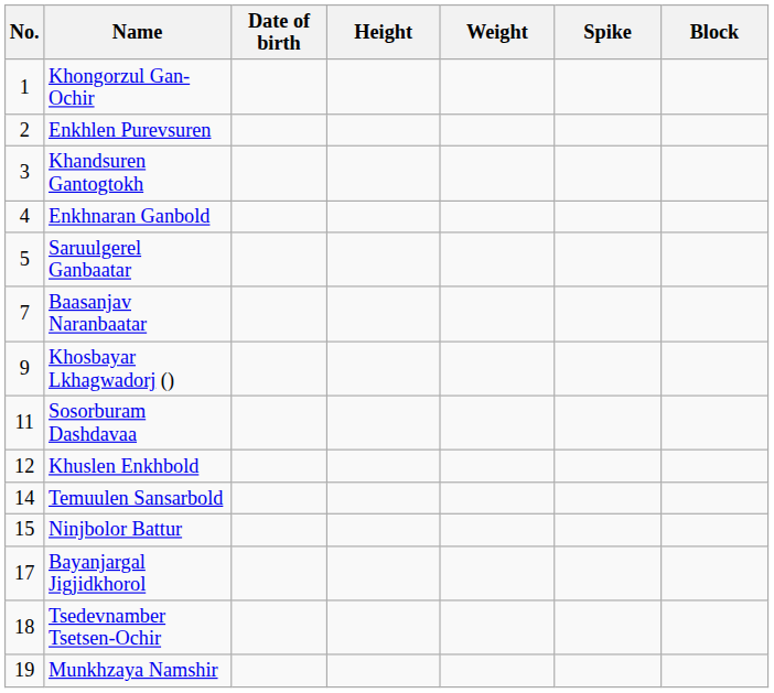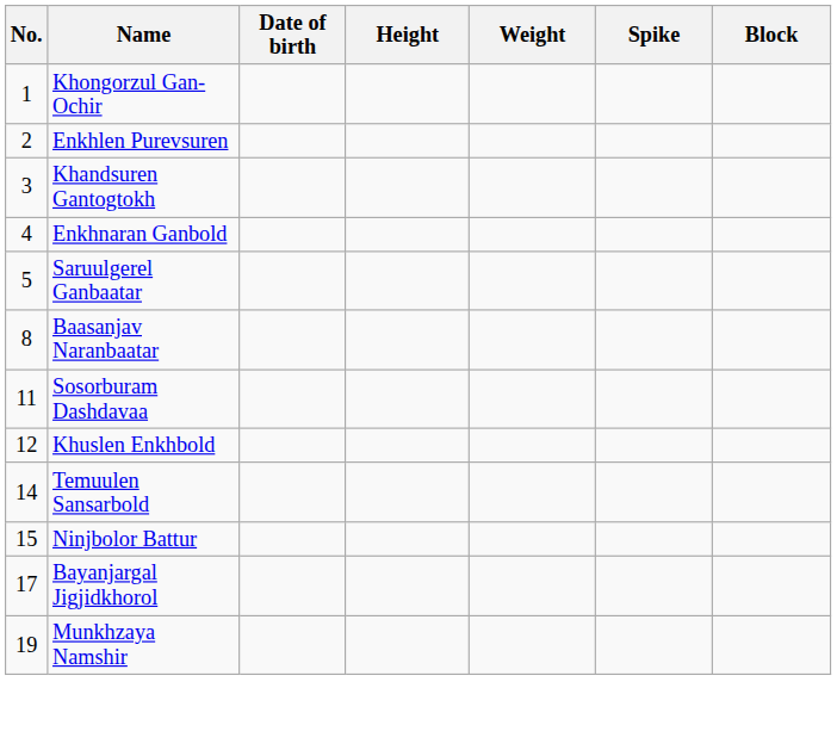 <table class="wikitable sortable" style="font-size:100%; text-align:center;">
 <tr>
 <th>No.</th>
 <th style="width:14em">Name</th>
 <th style="width:8em">Date of birth</th>
 <th style="width:9em">Height</th>
 <th style="width:9em">Weight</th>
 <th style="width:9em">Spike</th>
 <th style="width:9em">Block</th>
 </tr>
 <tr>
 <td>1</td>
 <td align=left> <a href='#'>Khongorzul Gan-Ochir</a></td>
 <td align=right></td>
 <td></td>
 <td></td>
 <td></td>
 <td></td>
 </tr>
 <tr>
 <td>2</td>
 <td align=left> <a href='#'>Enkhlen Purevsuren</a></td>
 <td align=right></td>
 <td></td>
 <td></td>
 <td></td>
 <td></td>
 </tr>
 <tr>
 <td>3</td>
 <td align=left> <a href='#'>Khandsuren Gantogtokh</a></td>
 <td align=right></td>
 <td></td>
 <td></td>
 <td></td>
 <td></td>
 </tr>
 <tr>
 <td>4</td>
 <td align=left> <a href='#'>Enkhnaran Ganbold</a></td>
 <td align=right></td>
 <td></td>
 <td></td>
 <td></td>
 <td></td>
 </tr>
 <tr>
 <td>5</td>
 <td align=left> <a href='#'>Saruulgerel Ganbaatar</a></td>
 <td align=right></td>
 <td></td>
 <td></td>
 <td></td>
 <td></td>
 </tr>
 <tr>
-<td>7</td>
+<td>8</td>
 <td align=left> <a href='#'>Baasanjav Naranbaatar</a></td>
-<td align=right></td>
-<td></td>
-<td></td>
-<td></td>
-<td></td>
-</tr>
-<tr>
-<td>9</td>
-<td align=left> <a href='#'>Khosbayar Lkhagwadorj</a> ()</td>
 <td align=right></td>
 <td></td>
 <td></td>
 <td></td>
 <td></td>
 </tr>
 <tr>
 <td>11</td>
 <td align=left> <a href='#'>Sosorburam Dashdavaa</a></td>
 <td align=right></td>
 <td></td>
 <td></td>
 <td></td>
 <td></td>
 </tr>
 <tr>
 <td>12</td>
 <td align=left> <a href='#'>Khuslen Enkhbold</a></td>
 <td align=right></td>
 <td></td>
 <td></td>
 <td></td>
 <td></td>
 </tr>
 <tr>
 <td>14</td>
 <td align=left> <a href='#'>Temuulen Sansarbold</a></td>
 <td align=right></td>
 <td></td>
 <td></td>
 <td></td>
 <td></td>
 </tr>
 <tr>
 <td>15</td>
 <td align=left> <a href='#'>Ninjbolor Battur</a></td>
 <td align=right></td>
 <td></td>
 <td></td>
 <td></td>
 <td></td>
 </tr>
 <tr>
 <td>17</td>
 <td align=left> <a href='#'>Bayanjargal Jigjidkhorol</a></td>
 <td align=right></td>
 <td></td>
 <td></td>
 <td></td>
 <td></td>
 </tr>
 <tr>
-<td>18</td>
-<td align=left> <a href='#'>Tsedevnamber Tsetsen-Ochir</a></td>
-<td align=right></td>
-<td></td>
-<td></td>
-<td></td>
-<td></td>
-</tr>
-<tr>
 <td>19</td>
 <td align=left> <a href='#'>Munkhzaya Namshir</a></td>
 <td align=right></td>
 <td></td>
 <td></td>
 <td></td>
 <td></td>
 </tr>
 </table>
